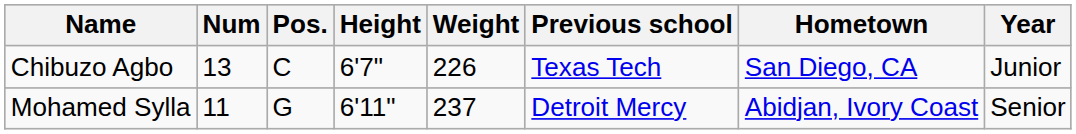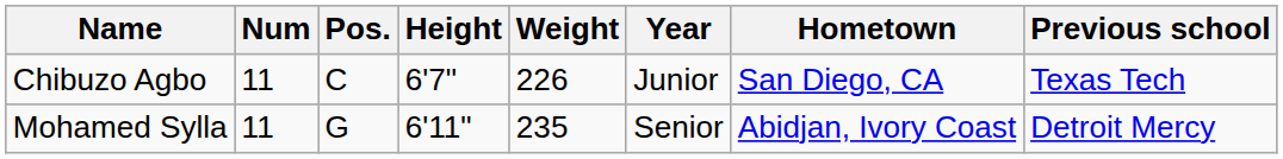 <table class="wikitable sortable" border="1">
 <tr>
 <th>Name</th>
 <th>Num</th>
 <th>Pos.</th>
 <th>Height</th>
 <th>Weight</th>
+<th>Year</th>
+<th>Hometown</th>
 <th class="unsortable">Previous school</th>
-<th>Hometown</th>
-<th>Year</th>
 </tr>
 <tr>
 <td>Chibuzo Agbo</td>
-<td>13</td>
+<td>11</td>
 <td>C</td>
 <td>6'7"</td>
 <td>226</td>
+<td>Junior</td>
+<td><a href='#'>San Diego, CA</a></td>
 <td><a href='#'>Texas Tech</a></td>
-<td><a href='#'>San Diego, CA</a></td>
-<td>Junior</td>
 </tr>
 <tr>
 <td>Mohamed Sylla</td>
 <td>11</td>
 <td>G</td>
 <td>6'11"</td>
-<td>237</td>
+<td>235</td>
+<td>Senior</td>
+<td><a href='#'>Abidjan, Ivory Coast</a></td>
 <td><a href='#'>Detroit Mercy</a></td>
-<td><a href='#'>Abidjan, Ivory Coast</a></td>
-<td>Senior</td>
 </tr>
 </table>
